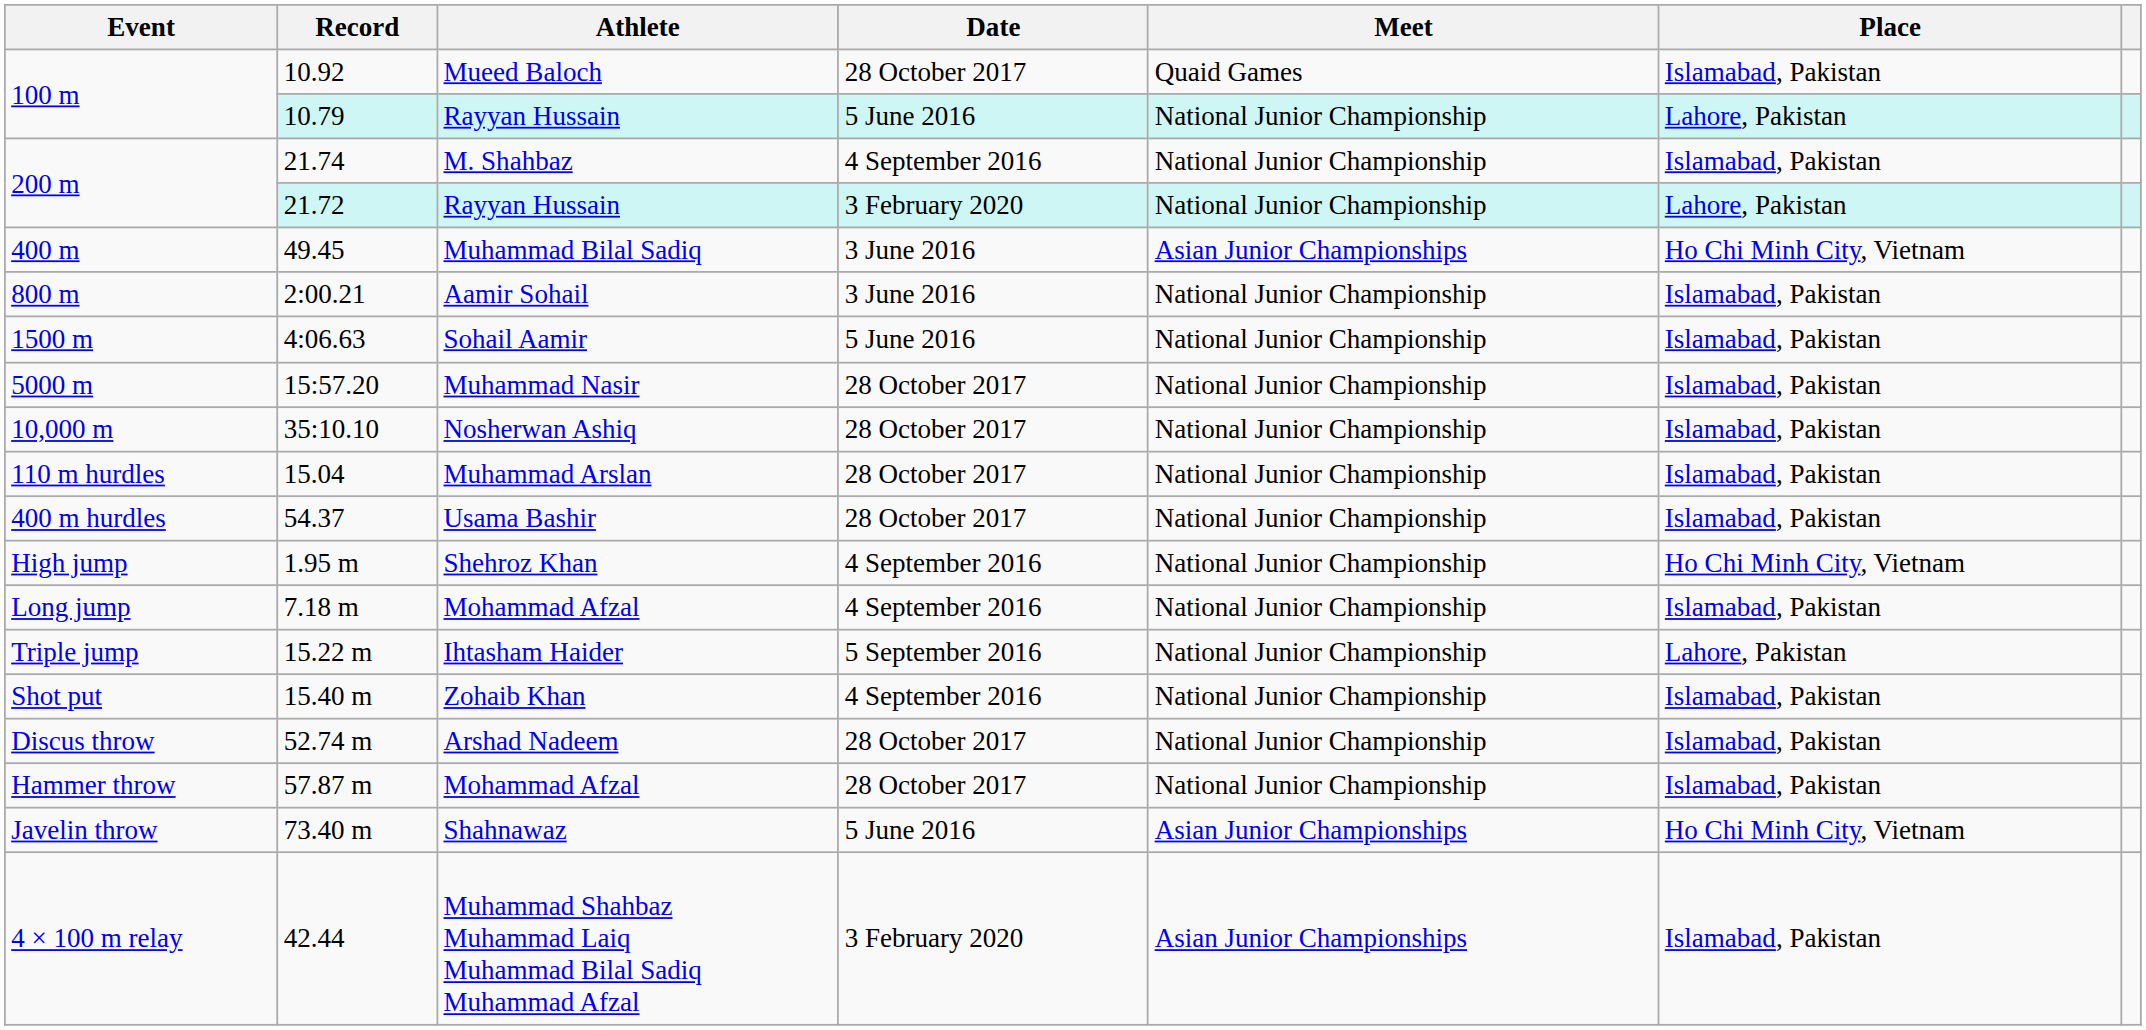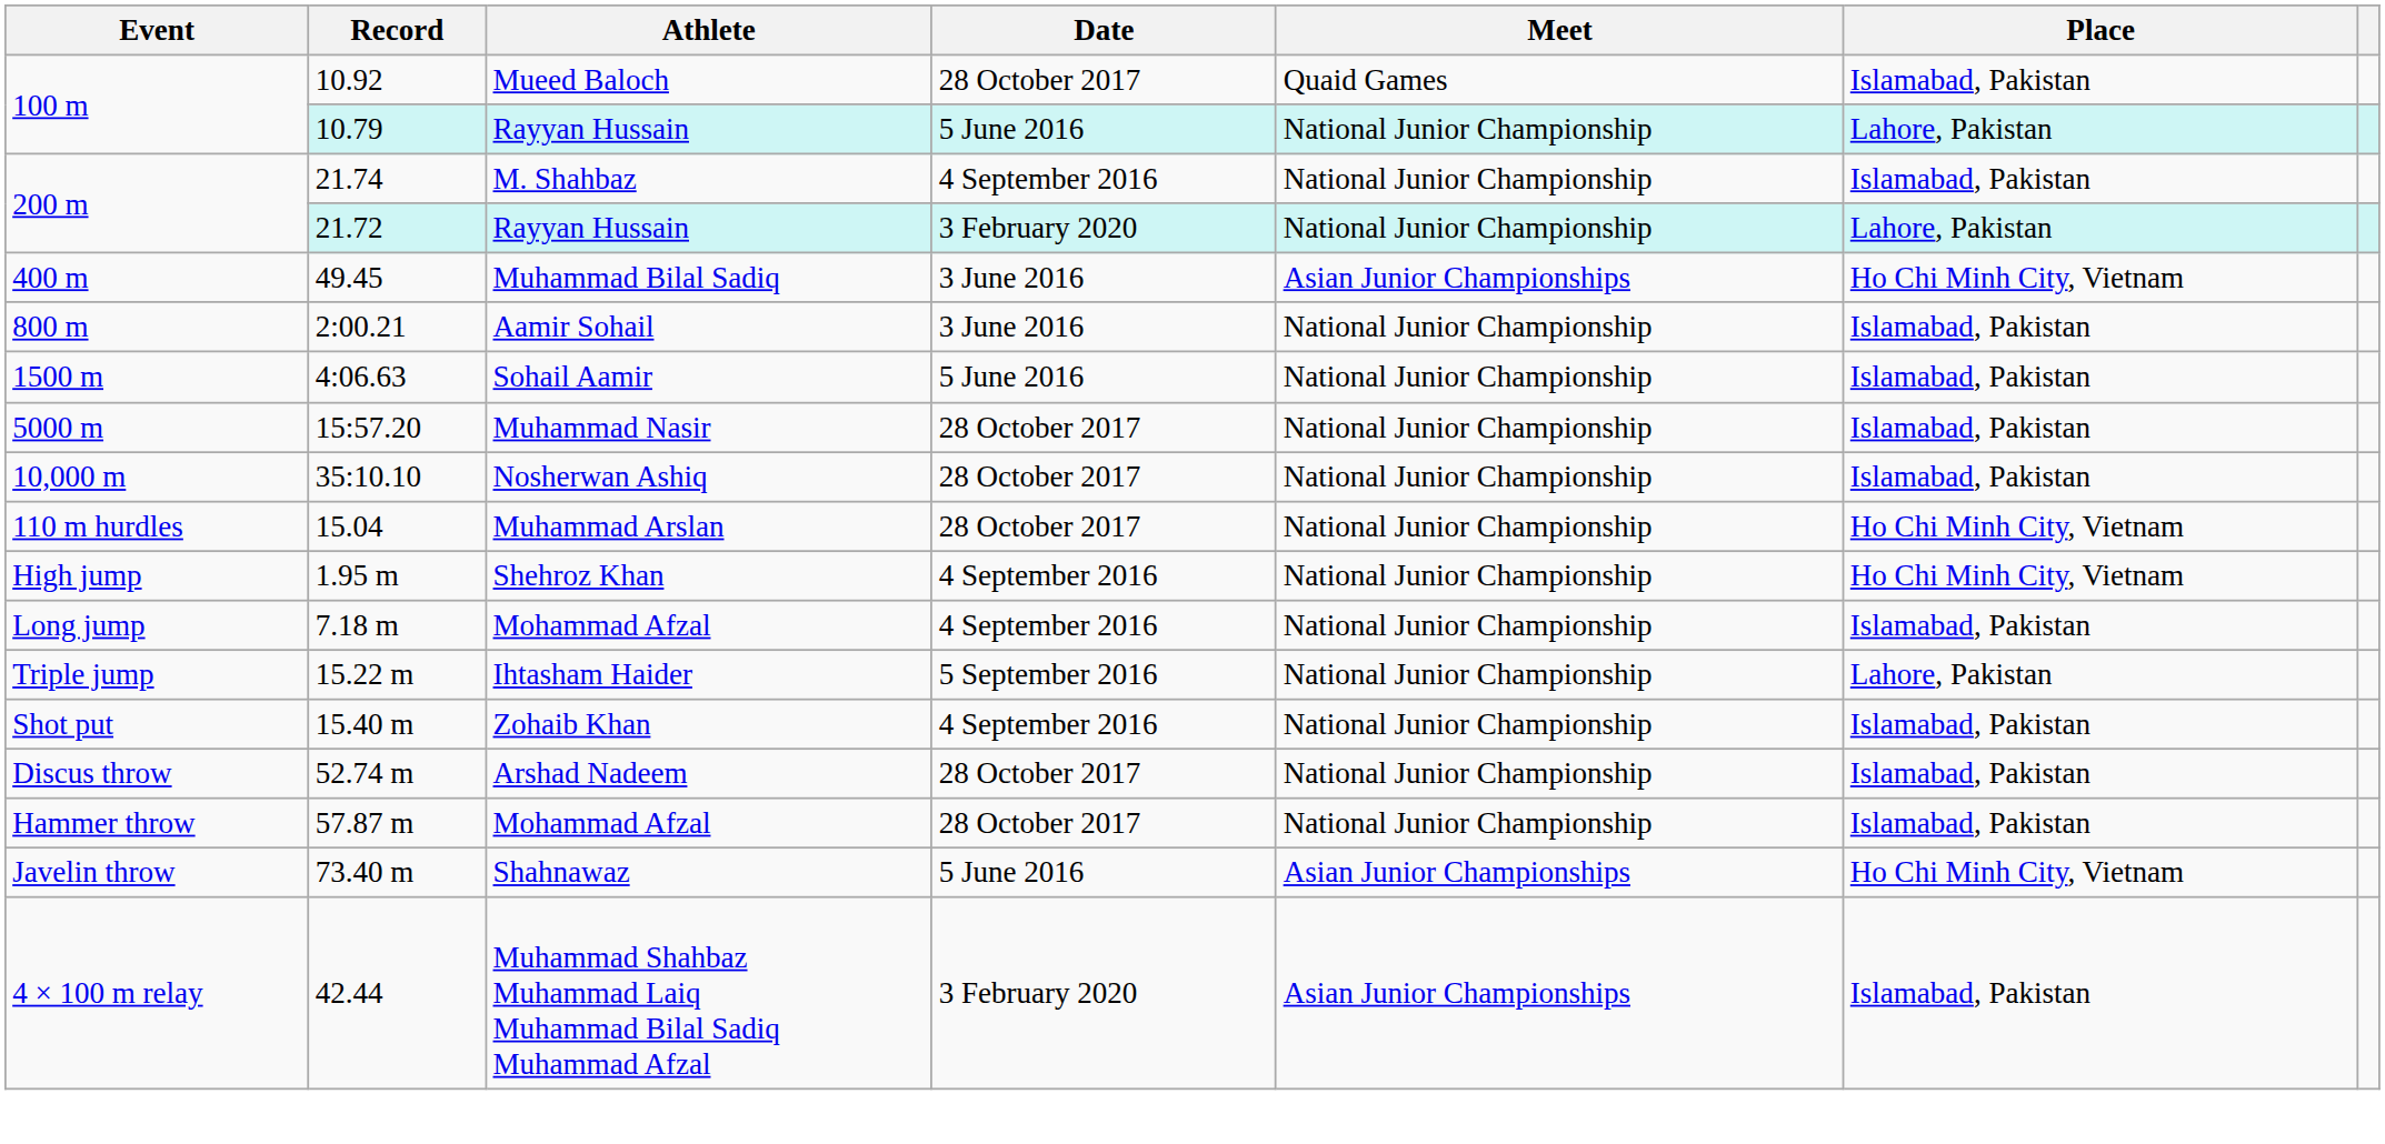 <table class="wikitable" style="font-size:95%; width: 95%;">
 <tr>
 <th>Event</th>
 <th>Record</th>
 <th>Athlete</th>
 <th>Date</th>
 <th>Meet</th>
 <th>Place</th>
 <th></th>
 </tr>
 <tr>
 <td rowspan=2><a href='#'>100 m</a></td>
 <td>10.92 </td>
 <td><a href='#'>Mueed Baloch</a></td>
 <td>28 October 2017</td>
 <td>Quaid Games</td>
 <td><a href='#'>Islamabad</a>, Pakistan</td>
 <td></td>
 </tr>
 <tr bgcolor=#CEF6F5>
 <td>10.79 </td>
 <td><a href='#'>Rayyan Hussain</a></td>
 <td>5 June 2016</td>
 <td>National Junior Championship</td>
 <td><a href='#'>Lahore</a>, Pakistan</td>
 <td></td>
 </tr>
 <tr>
 <td rowspan=2><a href='#'>200 m</a></td>
 <td>21.74 </td>
 <td><a href='#'>M. Shahbaz</a></td>
 <td>4 September 2016</td>
 <td>National Junior Championship</td>
 <td><a href='#'>Islamabad</a>, Pakistan</td>
 <td></td>
 </tr>
 <tr bgcolor=#CEF6F5>
 <td>21.72 </td>
 <td><a href='#'>Rayyan Hussain</a></td>
 <td>3 February 2020</td>
 <td>National Junior Championship</td>
 <td><a href='#'>Lahore</a>, Pakistan</td>
 <td></td>
 </tr>
 <tr>
 <td><a href='#'>400 m</a></td>
 <td>49.45</td>
 <td><a href='#'>Muhammad Bilal Sadiq</a></td>
 <td>3 June 2016</td>
 <td><a href='#'>Asian Junior Championships</a></td>
 <td><a href='#'>Ho Chi Minh City</a>, Vietnam</td>
 <td></td>
 </tr>
 <tr>
 <td><a href='#'>800 m</a></td>
 <td>2:00.21</td>
 <td><a href='#'>Aamir Sohail</a></td>
 <td>3 June 2016</td>
 <td>National Junior Championship</td>
 <td><a href='#'>Islamabad</a>, Pakistan</td>
 <td></td>
 </tr>
 <tr>
 <td><a href='#'>1500 m</a></td>
 <td>4:06.63</td>
 <td><a href='#'>Sohail Aamir</a></td>
 <td>5 June 2016</td>
 <td>National Junior Championship</td>
 <td><a href='#'>Islamabad</a>, Pakistan</td>
 <td></td>
 </tr>
 <tr>
 <td><a href='#'>5000 m</a></td>
 <td>15:57.20</td>
 <td><a href='#'>Muhammad Nasir</a></td>
 <td>28 October 2017</td>
 <td>National Junior Championship</td>
 <td><a href='#'>Islamabad</a>, Pakistan</td>
 <td></td>
 </tr>
 <tr>
 <td><a href='#'>10,000 m</a></td>
 <td>35:10.10</td>
 <td><a href='#'>Nosherwan Ashiq</a></td>
 <td>28 October 2017</td>
 <td>National Junior Championship</td>
 <td><a href='#'>Islamabad</a>, Pakistan</td>
 <td></td>
 </tr>
 <tr>
 <td><a href='#'>110 m hurdles</a></td>
 <td>15.04</td>
 <td><a href='#'>Muhammad Arslan</a></td>
 <td>28 October 2017</td>
 <td>National Junior Championship</td>
-<td><a href='#'>Islamabad</a>, Pakistan</td>
-<td></td>
-</tr>
-<tr>
-<td><a href='#'>400 m hurdles</a></td>
-<td>54.37</td>
-<td><a href='#'>Usama Bashir</a></td>
-<td>28 October 2017</td>
-<td>National Junior Championship</td>
-<td><a href='#'>Islamabad</a>, Pakistan</td>
+<td><a href='#'>Ho Chi Minh City</a>, Vietnam</td>
 <td></td>
 </tr>
 <tr>
 <td><a href='#'>High jump</a></td>
 <td>1.95 m</td>
 <td><a href='#'>Shehroz Khan</a></td>
 <td>4 September 2016</td>
 <td>National Junior Championship</td>
 <td><a href='#'>Ho Chi Minh City</a>, Vietnam</td>
 <td></td>
 </tr>
 <tr>
 <td><a href='#'>Long jump</a></td>
 <td>7.18 m</td>
 <td><a href='#'>Mohammad Afzal</a></td>
 <td>4 September 2016</td>
 <td>National Junior Championship</td>
 <td><a href='#'>Islamabad</a>, Pakistan</td>
 <td></td>
 </tr>
 <tr>
 <td><a href='#'>Triple jump</a></td>
 <td>15.22 m</td>
 <td><a href='#'>Ihtasham Haider</a></td>
 <td>5 September 2016</td>
 <td>National Junior Championship</td>
 <td><a href='#'>Lahore</a>, Pakistan</td>
 <td></td>
 </tr>
 <tr>
 <td><a href='#'>Shot put</a></td>
 <td>15.40 m</td>
 <td><a href='#'>Zohaib Khan</a></td>
 <td>4 September 2016</td>
 <td>National Junior Championship</td>
 <td><a href='#'>Islamabad</a>, Pakistan</td>
 <td></td>
 </tr>
 <tr>
 <td><a href='#'>Discus throw</a></td>
 <td>52.74 m</td>
 <td><a href='#'>Arshad Nadeem</a></td>
 <td>28 October 2017</td>
 <td>National Junior Championship</td>
 <td><a href='#'>Islamabad</a>, Pakistan</td>
 <td></td>
 </tr>
 <tr>
 <td><a href='#'>Hammer throw</a></td>
 <td>57.87 m</td>
 <td><a href='#'>Mohammad Afzal</a></td>
 <td>28 October 2017</td>
 <td>National Junior Championship</td>
 <td><a href='#'>Islamabad</a>, Pakistan</td>
 <td></td>
 </tr>
 <tr>
 <td><a href='#'>Javelin throw</a></td>
 <td>73.40 m</td>
 <td><a href='#'>Shahnawaz</a></td>
 <td>5 June 2016</td>
 <td><a href='#'>Asian Junior Championships</a></td>
 <td><a href='#'>Ho Chi Minh City</a>, Vietnam</td>
 <td></td>
 </tr>
 <tr>
 <td><a href='#'>4 × 100 m relay</a></td>
 <td>42.44</td>
 <td><br><a href='#'>Muhammad Shahbaz</a><br><a href='#'>Muhammad Laiq</a><br><a href='#'>Muhammad Bilal Sadiq</a><br><a href='#'>Muhammad Afzal</a></td>
 <td>3 February 2020</td>
 <td><a href='#'>Asian Junior Championships</a></td>
 <td><a href='#'>Islamabad</a>, Pakistan</td>
 <td></td>
 </tr>
 </table>
